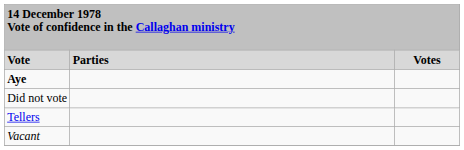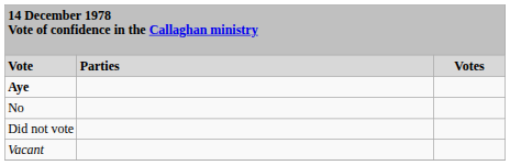 <table class="wikitable">
 <tr>
 <td colspan="3" bgcolor="#C0C0C0"><div><strong>14 December 1978<br>Vote of confidence in the <a href='#'>Callaghan ministry</a></strong><br><br></div></td>
 </tr>
 <tr bgcolor="#D8D8D8">
 <td width=80px><strong>Vote</strong></td>
 <td width=425px><strong>Parties</strong></td>
 <td width=80px align="center"><strong>Votes</strong></td>
 </tr>
 <tr>
 <td> <strong>Aye</strong></td>
 <td></td>
 <td></td>
 </tr>
 <tr>
-<td>Did not vote</td>
+<td>No</td>
 <td></td>
 <td></td>
 </tr>
 <tr>
-<td><a href='#'>Tellers</a></td>
+<td>Did not vote</td>
 <td></td>
 <td></td>
 </tr>
 <tr>
 <td><em>Vacant</em></td>
 <td></td>
 <td></td>
 </tr>
 <tr>
 </tr>
 </table>
